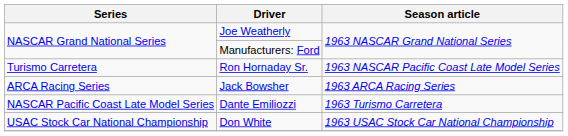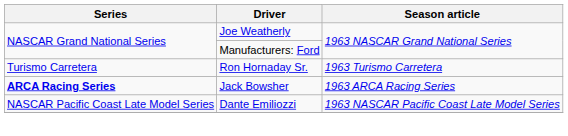 <table class="wikitable" style="font-size: 87%;">
 <tr>
 <th>Series</th>
 <th>Driver</th>
 <th>Season article</th>
 </tr>
 <tr>
 <td rowspan=2><a href='#'>NASCAR Grand National Series</a></td>
 <td> <a href='#'>Joe Weatherly</a></td>
 <td rowspan=2><em><a href='#'>1963 NASCAR Grand National Series</a></em></td>
 </tr>
 <tr>
 <td>Manufacturers:  <a href='#'>Ford</a></td>
 </tr>
 <tr>
 <td><a href='#'>Turismo Carretera</a></td>
 <td> <a href='#'>Ron Hornaday Sr.</a></td>
-<td><em><a href='#'>1963 NASCAR Pacific Coast Late Model Series</a></em></td>
+<td><em><a href='#'>1963 Turismo Carretera</a></em></td>
 </tr>
 <tr>
-<td><a href='#'>ARCA Racing Series</a></td>
+<td><strong><a href='#'>ARCA Racing Series</a></strong></td>
 <td> <a href='#'>Jack Bowsher</a></td>
 <td><em><a href='#'>1963 ARCA Racing Series</a></em></td>
 </tr>
 <tr>
 <td><a href='#'>NASCAR Pacific Coast Late Model Series</a></td>
 <td> <a href='#'>Dante Emiliozzi</a></td>
-<td><em><a href='#'>1963 Turismo Carretera</a></em></td>
-</tr>
-<tr>
-<td><a href='#'>USAC Stock Car National Championship</a></td>
-<td> <a href='#'>Don White</a></td>
-<td><em><a href='#'>1963 USAC Stock Car National Championship</a></em></td>
+<td><em><a href='#'>1963 NASCAR Pacific Coast Late Model Series</a></em></td>
 </tr>
 <tr>
 </tr>
 </table>
